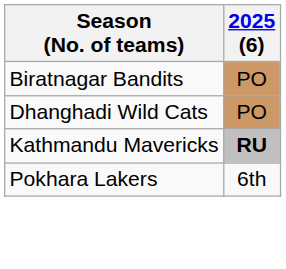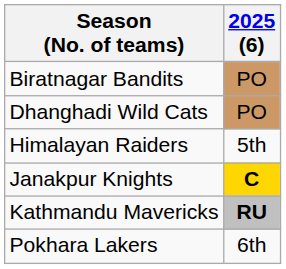 <table class="wikitable" style="text-align: center">
 <tr>
 <th>Season <br> (No. of teams)</th>
 <th><a href='#'>2025</a><br>(6)</th>
 </tr>
 <tr>
 <td align=left>Biratnagar Bandits</td>
 <td style="background:#cc9966">PO</td>
 </tr>
 <tr>
 <td align="left">Dhanghadi Wild Cats</td>
 <td style="background:#cc9966">PO</td>
 </tr>
 <tr>
+<td align="left">Himalayan Raiders</td>
+<td>5th</td>
+</tr>
+<tr>
+<td align="left">Janakpur Knights</td>
+<th style="background:gold">C</th>
+</tr>
+<tr>
 <td align="left">Kathmandu Mavericks</td>
 <th style="background:silver">RU</th>
 </tr>
 <tr>
 <td align="left">Pokhara Lakers</td>
 <td>6th</td>
 </tr>
 </table>
